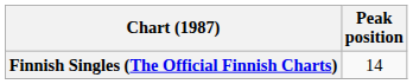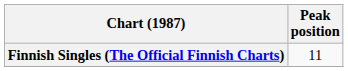 <table class="wikitable sortable plainrowheaders" style="text-align:center">
 <tr>
 <th>Chart (1987)</th>
 <th>Peak<br>position</th>
 </tr>
 <tr>
 <th scope="row">Finnish Singles (<a href='#'>The Official Finnish Charts</a>)</th>
-<td align="center">14</td>
+<td align="center">11</td>
 </tr>
 <tr>
 </tr>
 </table>
